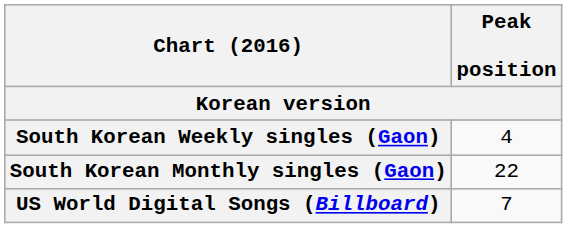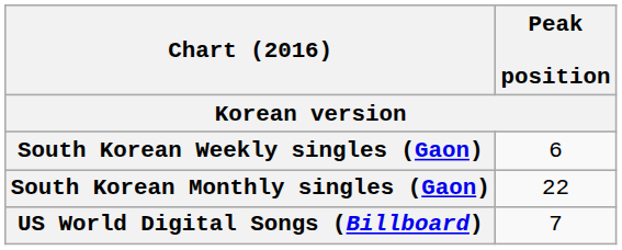 <table class="wikitable plainrowheaders" style="text-align:center">
 <tr>
 <th scope="col">Chart (2016)</th>
 <th scope="col">Peak<br><br>position</th>
 </tr>
 <tr>
 <th colspan="2">Korean version</th>
 </tr>
 <tr>
 <th scope="row">South Korean Weekly singles (<a href='#'>Gaon</a>)</th>
-<td>4</td>
+<td>6</td>
 </tr>
 <tr>
 <th scope="row">South Korean Monthly singles (<a href='#'>Gaon</a>)</th>
 <td>22</td>
 </tr>
 <tr>
 <th scope="row">US World Digital Songs  (<a href='#'><em>Billboard</em></a>)</th>
 <td>7</td>
 </tr>
 </table>
